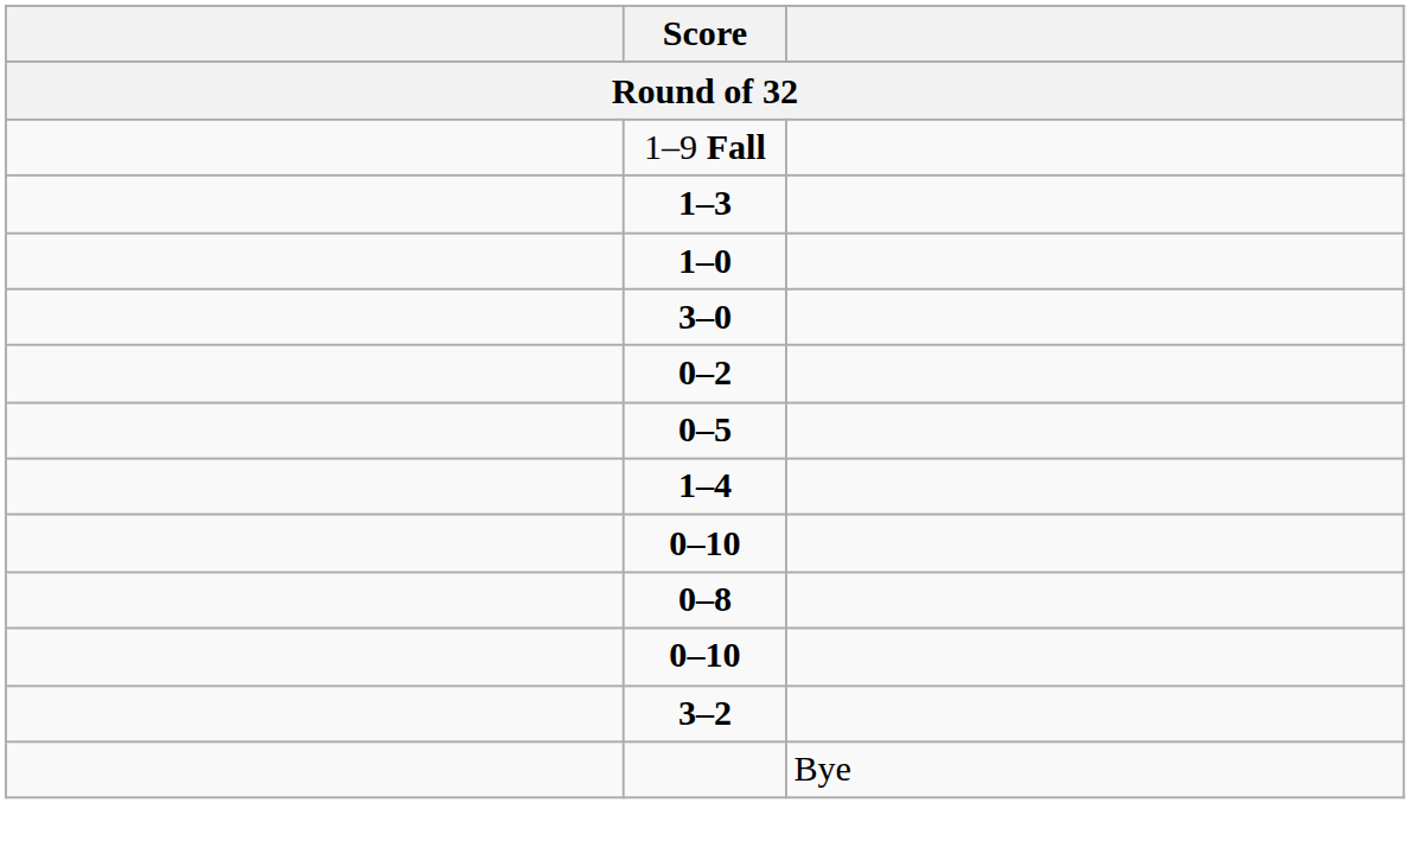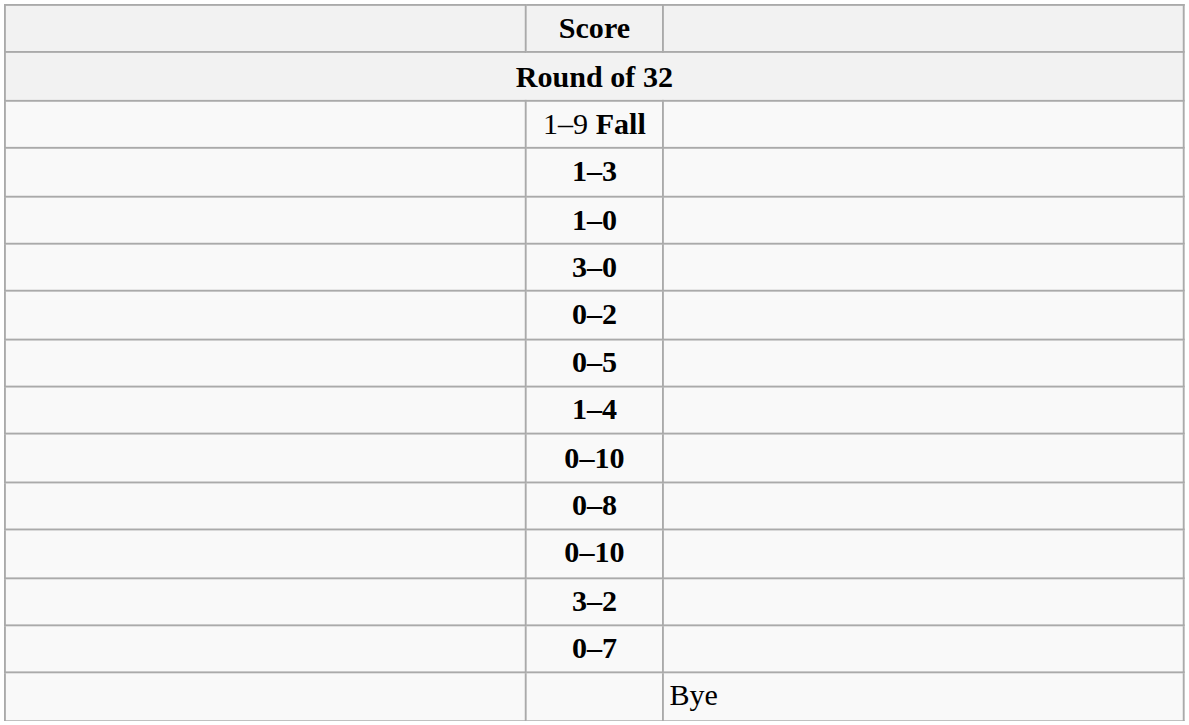 <table class="wikitable" style="text-align: left;">
 <tr>
 <th align="right" width="270"></th>
 <th width="65">Score</th>
 <th align="left" width="270"></th>
 </tr>
 <tr>
 <th colspan="3">Round of 32</th>
 </tr>
 <tr>
 <td></td>
 <td align=center>1–9 <strong>Fall</strong></td>
 <td><strong></strong></td>
 </tr>
 <tr>
 <td></td>
 <td align=center><strong>1–3</strong></td>
 <td><strong></strong></td>
 </tr>
 <tr>
 <td><strong></strong></td>
 <td align=center><strong>1–0</strong></td>
 <td></td>
 </tr>
 <tr>
 <td><strong></strong></td>
 <td align=center><strong>3–0</strong></td>
 <td></td>
 </tr>
 <tr>
 <td></td>
 <td align=center><strong>0–2</strong></td>
 <td><strong></strong></td>
 </tr>
 <tr>
 <td></td>
 <td align=center><strong>0–5</strong></td>
 <td><strong></strong></td>
 </tr>
 <tr>
 <td></td>
 <td align=center><strong>1–4</strong></td>
 <td><strong></strong></td>
 </tr>
 <tr>
 <td></td>
 <td align=center><strong>0–10</strong></td>
 <td><strong></strong></td>
 </tr>
 <tr>
 <td></td>
 <td align=center><strong>0–8</strong></td>
 <td><strong></strong></td>
 </tr>
 <tr>
 <td></td>
 <td align=center><strong>0–10</strong></td>
 <td><strong></strong></td>
 </tr>
 <tr>
 <td><strong></strong></td>
 <td align=center><strong>3–2</strong></td>
 <td></td>
 </tr>
 <tr>
+<td></td>
+<td align=center><strong>0–7</strong></td>
+<td><strong></strong></td>
+</tr>
+<tr>
 <td><strong></strong></td>
 <td align=center></td>
 <td>Bye</td>
 </tr>
 </table>
